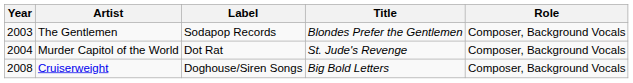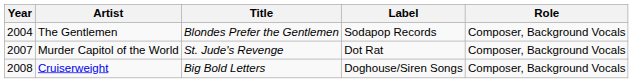 <table class="wikitable">
 <tr>
 <th>Year</th>
 <th>Artist</th>
+<th>Title</th>
 <th>Label</th>
-<th>Title</th>
 <th>Role</th>
 </tr>
 <tr>
-<td>2003</td>
+<td>2004</td>
 <td>The Gentlemen</td>
+<td><em>Blondes Prefer the Gentlemen</em></td>
 <td>Sodapop Records</td>
-<td><em>Blondes Prefer the Gentlemen</em></td>
 <td>Composer, Background Vocals</td>
 </tr>
 <tr>
-<td>2004</td>
+<td>2007</td>
 <td>Murder Capitol of the World</td>
+<td><em>St. Jude's Revenge</em></td>
 <td>Dot Rat</td>
-<td><em>St. Jude's Revenge</em></td>
 <td>Composer, Background Vocals</td>
 </tr>
 <tr>
 <td>2008</td>
 <td><a href='#'>Cruiserweight</a></td>
+<td><em>Big Bold Letters</em></td>
 <td>Doghouse/Siren Songs</td>
-<td><em>Big Bold Letters</em></td>
 <td>Composer, Background Vocals</td>
 </tr>
 </table>
